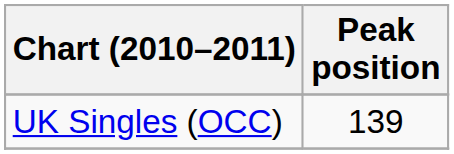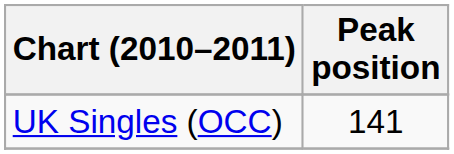 <table class="wikitable sortable">
 <tr>
 <th>Chart (2010–2011)</th>
 <th>Peak<br>position</th>
 </tr>
 <tr>
 </tr>
 <tr>
 <td><a href='#'>UK Singles</a> (<a href='#'>OCC</a>)</td>
-<td align="center">139</td>
+<td align="center">141</td>
 </tr>
 <tr>
 </tr>
 <tr>
 </tr>
 <tr>
 </tr>
 </table>
